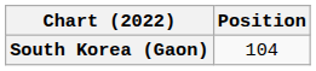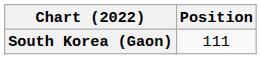 <table class="wikitable plainrowheaders" style="text-align:center">
 <tr>
 <th scope="col">Chart (2022)</th>
 <th scope="col">Position</th>
 </tr>
 <tr>
 <th scope="row">South Korea (Gaon)</th>
-<td>104</td>
+<td>111</td>
 </tr>
 </table>
